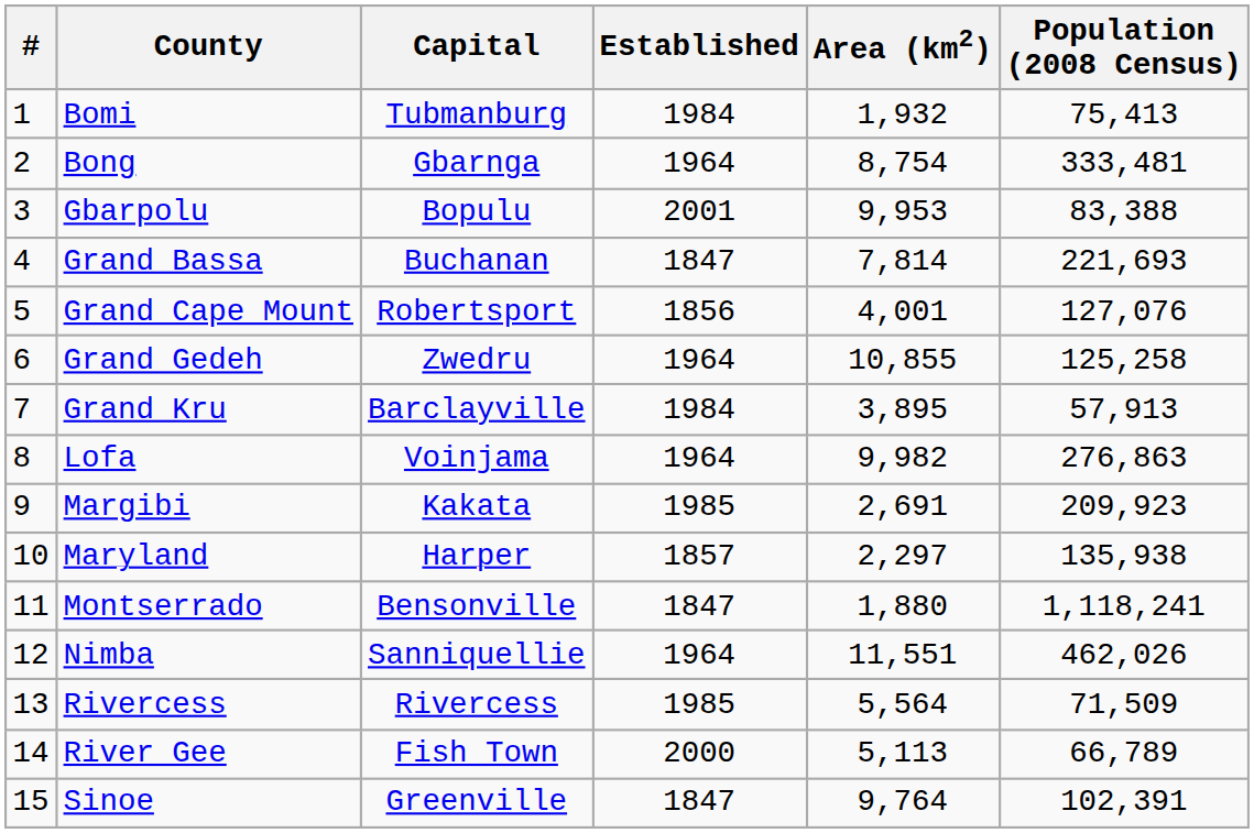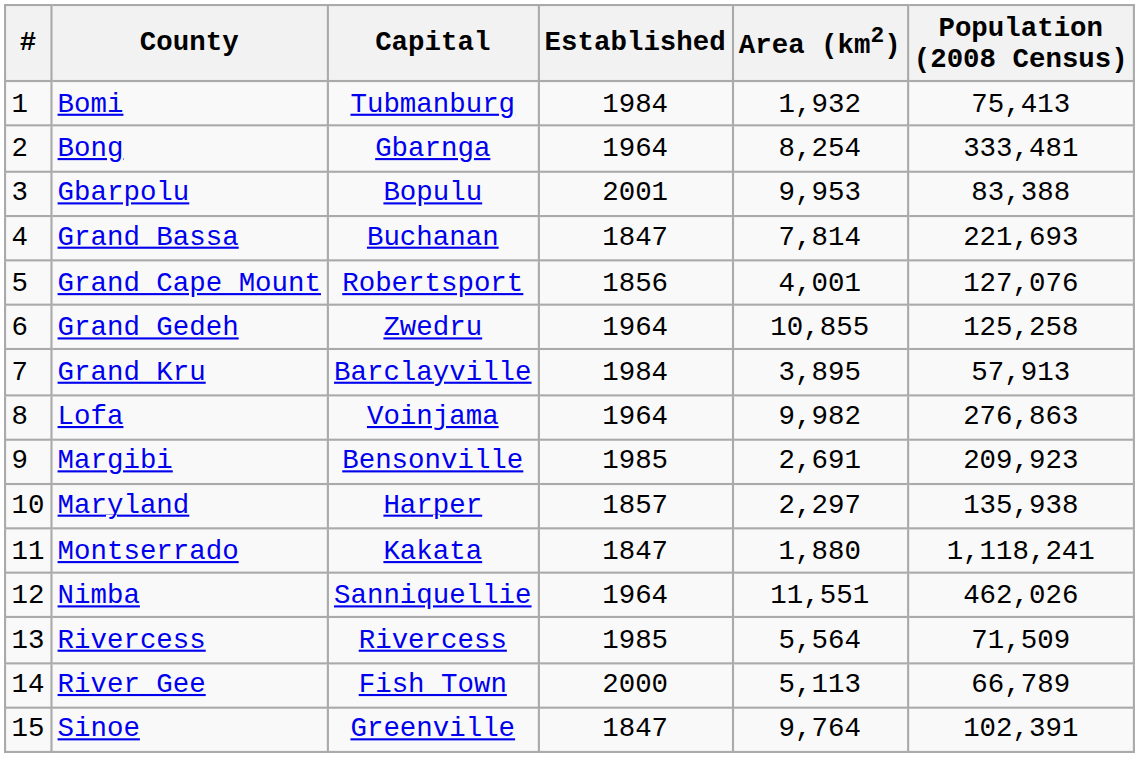 <table class="wikitable sortable">
 <tr>
 <th align="left">#</th>
 <th align="left">County</th>
 <th>Capital</th>
 <th>Established</th>
 <th>Area (km<sup>2</sup>)</th>
 <th>Population <br> (2008 Census)</th>
 </tr>
 <tr>
 <td align="left">1</td>
 <td align="left"> <a href='#'>Bomi</a></td>
 <td align="center"><a href='#'>Tubmanburg</a></td>
 <td align="center">1984</td>
 <td align="center">1,932</td>
 <td align="center">75,413</td>
 </tr>
 <tr>
 <td align="left">2</td>
 <td align="left"> <a href='#'>Bong</a></td>
 <td align="center"><a href='#'>Gbarnga</a></td>
 <td align="center">1964</td>
-<td align="center">8,754</td>
+<td align="center">8,254</td>
 <td align="center">333,481</td>
 </tr>
 <tr>
 <td align="left">3</td>
 <td align="left"> <a href='#'>Gbarpolu</a></td>
 <td align="center"><a href='#'>Bopulu</a></td>
 <td align="center">2001</td>
 <td align="center">9,953</td>
 <td align="center">83,388</td>
 </tr>
 <tr>
 <td align="left">4</td>
 <td align="left"> <a href='#'>Grand Bassa</a></td>
 <td align="center"><a href='#'>Buchanan</a></td>
 <td align="center">1847</td>
 <td align="center">7,814</td>
 <td align="center">221,693</td>
 </tr>
 <tr>
 <td align="left">5</td>
 <td align="left"> <a href='#'>Grand Cape Mount</a></td>
 <td align="center"><a href='#'>Robertsport</a></td>
 <td align="center">1856</td>
 <td align="center">4,001</td>
 <td align="center">127,076</td>
 </tr>
 <tr>
 <td align="left">6</td>
 <td align="left"> <a href='#'>Grand Gedeh</a></td>
 <td align="center"><a href='#'>Zwedru</a></td>
 <td align="center">1964</td>
 <td align="center">10,855</td>
 <td align="center">125,258</td>
 </tr>
 <tr>
 <td align="left">7</td>
 <td align="left"> <a href='#'>Grand Kru</a></td>
 <td align="center"><a href='#'>Barclayville</a></td>
 <td align="center">1984</td>
 <td align="center">3,895</td>
 <td align="center">57,913</td>
 </tr>
 <tr>
 <td align="left">8</td>
 <td align="left"> <a href='#'>Lofa</a></td>
 <td align="center"><a href='#'>Voinjama</a></td>
 <td align="center">1964</td>
 <td align="center">9,982</td>
 <td align="center">276,863</td>
 </tr>
 <tr>
 <td align="left">9</td>
 <td align="left"> <a href='#'>Margibi</a></td>
-<td align="center"><a href='#'>Kakata</a></td>
+<td align="center"><a href='#'>Bensonville</a></td>
 <td align="center">1985</td>
 <td align="center">2,691</td>
 <td align="center">209,923</td>
 </tr>
 <tr>
 <td align="left">10</td>
 <td align="left"> <a href='#'>Maryland</a></td>
 <td align="center"><a href='#'>Harper</a></td>
 <td align="center">1857</td>
 <td align="center">2,297</td>
 <td align="center">135,938</td>
 </tr>
 <tr>
 <td align="left">11</td>
 <td align="left"> <a href='#'>Montserrado</a></td>
-<td align="center"><a href='#'>Bensonville</a></td>
+<td align="center"><a href='#'>Kakata</a></td>
 <td align="center">1847</td>
 <td align="center">1,880</td>
 <td align="center">1,118,241</td>
 </tr>
 <tr>
 <td align="left">12</td>
 <td align="left"> <a href='#'>Nimba</a></td>
 <td align="center"><a href='#'>Sanniquellie</a></td>
 <td align="center">1964</td>
 <td align="center">11,551</td>
 <td align="center">462,026</td>
 </tr>
 <tr>
 <td align="left">13</td>
 <td align="left"> <a href='#'>Rivercess</a></td>
 <td align="center"><a href='#'>Rivercess</a></td>
 <td align="center">1985</td>
 <td align="center">5,564</td>
 <td align="center">71,509</td>
 </tr>
 <tr>
 <td align="left">14</td>
 <td align="left"> <a href='#'>River Gee</a></td>
 <td align="center"><a href='#'>Fish Town</a></td>
 <td align="center">2000</td>
 <td align="center">5,113</td>
 <td align="center">66,789</td>
 </tr>
 <tr>
 <td align="left">15</td>
 <td align="left"> <a href='#'>Sinoe</a></td>
 <td align="center"><a href='#'>Greenville</a></td>
 <td align="center">1847</td>
 <td align="center">9,764</td>
 <td align="center">102,391</td>
 </tr>
 <tr>
 </tr>
 </table>
